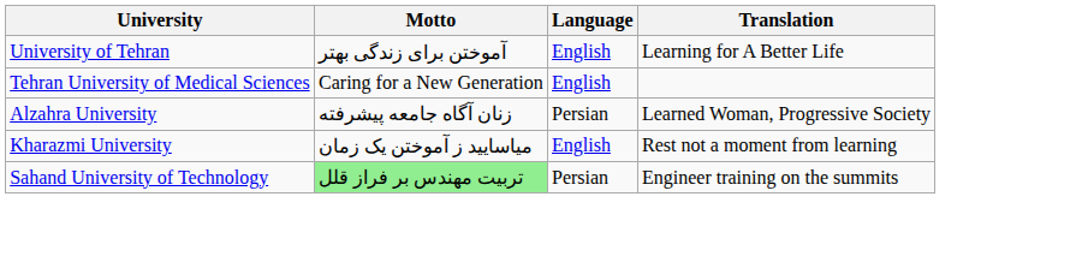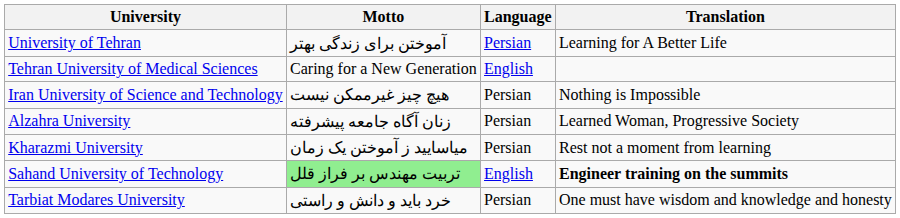 <table class="wikitable sortable plainrowheaders">
 <tr>
 <th>University</th>
 <th>Motto</th>
 <th>Language</th>
 <th>Translation</th>
 </tr>
 <tr>
 <td><a href='#'>University of Tehran</a></td>
 <td>آموختن برای زندگی بهتر</td>
-<td><a href='#'>English</a></td>
+<td><a href='#'>Persian</a></td>
 <td>Learning for A Better Life</td>
 </tr>
 <tr>
 <td><a href='#'>Tehran University of Medical Sciences</a></td>
 <td>Caring for a New Generation</td>
 <td><a href='#'>English</a></td>
 <td></td>
+</tr>
+<tr>
+<td><a href='#'>Iran University of Science and Technology</a></td>
+<td>هیچ چیز غیرممکن نیست</td>
+<td>Persian</td>
+<td>Nothing is Impossible</td>
 </tr>
 <tr>
 <td><a href='#'>Alzahra University</a></td>
 <td>زنان آگاه جامعه پیشرفته</td>
 <td>Persian</td>
 <td>Learned Woman, Progressive Society</td>
 </tr>
 <tr>
 <td><a href='#'>Kharazmi University</a></td>
 <td>میاسایید ز آموختن یک زمان</td>
-<td><a href='#'>English</a></td>
+<td>Persian</td>
 <td>Rest not a moment from learning</td>
 </tr>
 <tr>
 <td><a href='#'>Sahand University of Technology</a></td>
 <td style="background: lightgreen;">تربیت مهندس بر فراز قلل</td>
+<td><a href='#'>English</a></td>
+<td><strong>Engineer training on the summits</strong></td>
+</tr>
+<tr>
+<td><a href='#'>Tarbiat Modares University</a></td>
+<td>خرد باید و دانش و راستی</td>
 <td>Persian</td>
-<td>Engineer training on the summits</td>
+<td>One must have wisdom and knowledge and honesty</td>
 </tr>
 </table>
